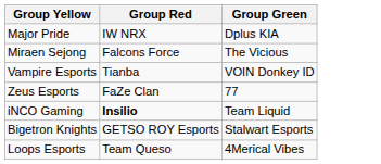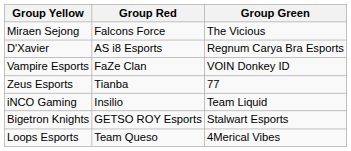 <table class="wikitable" style="text-align:left">
 <tr>
 <th style="text-align:center">Group Yellow</th>
 <th style="text-align:center">Group Red</th>
 <th style="text-align:center">Group Green</th>
 </tr>
 <tr>
-<td>Major Pride</td>
-<td>IW NRX</td>
-<td>Dplus KIA</td>
-</tr>
-<tr>
 <td>Miraen Sejong</td>
 <td>Falcons Force</td>
 <td>The Vicious</td>
 </tr>
 <tr>
+<td>D'Xavier</td>
+<td>AS i8 Esports</td>
+<td>Regnum Carya Bra Esports</td>
+</tr>
+<tr>
 <td>Vampire Esports</td>
-<td>Tianba</td>
+<td>FaZe Clan</td>
 <td>VOIN Donkey ID</td>
 </tr>
 <tr>
 <td>Zeus Esports</td>
-<td>FaZe Clan</td>
+<td>Tianba</td>
 <td>77</td>
 </tr>
 <tr>
 <td>iNCO Gaming</td>
-<td><strong>Insilio</strong></td>
+<td>Insilio</td>
 <td>Team Liquid</td>
 </tr>
 <tr>
 <td>Bigetron Knights</td>
 <td>GETSO ROY Esports</td>
 <td>Stalwart Esports</td>
 </tr>
 <tr>
 <td>Loops Esports</td>
 <td>Team Queso</td>
 <td>4Merical Vibes</td>
 </tr>
 </table>
